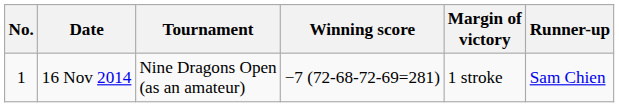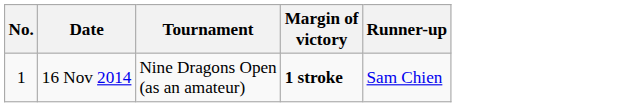 <table class="wikitable" style="font-size:95%;">
 <tr>
 <th>No.</th>
 <th>Date</th>
 <th>Tournament</th>
-<th>Winning score</th>
 <th>Margin of<br>victory</th>
 <th>Runner-up</th>
 </tr>
 <tr>
 <td align=center>1</td>
 <td align=right>16 Nov <a href='#'>2014</a></td>
 <td>Nine Dragons Open<br>(as an amateur)</td>
-<td>−7 (72-68-72-69=281)</td>
-<td>1 stroke</td>
+<td><strong>1 stroke</strong></td>
 <td> <a href='#'>Sam Chien</a></td>
 </tr>
 </table>
